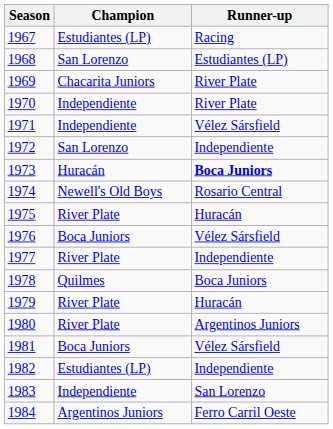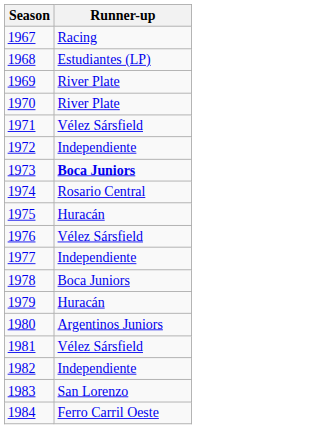 <table class="wikitable sortable">
 <tr>
 <th width=50px>Season</th>
-<th width=150px>Champion</th>
 <th width=150px>Runner-up</th>
 </tr>
 <tr>
 <td><a href='#'>1967</a></td>
-<td><a href='#'>Estudiantes (LP)</a></td>
 <td><a href='#'>Racing</a></td>
 </tr>
 <tr>
 <td><a href='#'>1968</a></td>
-<td><a href='#'>San Lorenzo</a></td>
 <td><a href='#'>Estudiantes (LP)</a></td>
 </tr>
 <tr>
 <td><a href='#'>1969</a></td>
-<td><a href='#'>Chacarita Juniors</a></td>
 <td><a href='#'>River Plate</a></td>
 </tr>
 <tr>
 <td><a href='#'>1970</a></td>
-<td><a href='#'>Independiente</a></td>
 <td><a href='#'>River Plate</a></td>
 </tr>
 <tr>
 <td><a href='#'>1971</a></td>
-<td><a href='#'>Independiente</a></td>
 <td><a href='#'>Vélez Sársfield</a></td>
 </tr>
 <tr>
 <td><a href='#'>1972</a></td>
-<td><a href='#'>San Lorenzo</a></td>
 <td><a href='#'>Independiente</a></td>
 </tr>
 <tr>
 <td><a href='#'>1973</a></td>
-<td><a href='#'>Huracán</a></td>
 <td><strong><a href='#'>Boca Juniors</a></strong></td>
 </tr>
 <tr>
 <td><a href='#'>1974</a></td>
-<td><a href='#'>Newell's Old Boys</a></td>
 <td><a href='#'>Rosario Central</a></td>
 </tr>
 <tr>
 <td><a href='#'>1975</a></td>
-<td><a href='#'>River Plate</a></td>
 <td><a href='#'>Huracán</a></td>
 </tr>
 <tr>
 <td><a href='#'>1976</a></td>
-<td><a href='#'>Boca Juniors</a></td>
 <td><a href='#'>Vélez Sársfield</a></td>
 </tr>
 <tr>
 <td><a href='#'>1977</a></td>
-<td><a href='#'>River Plate</a></td>
 <td><a href='#'>Independiente</a></td>
 </tr>
 <tr>
 <td><a href='#'>1978</a></td>
-<td><a href='#'>Quilmes</a></td>
 <td><a href='#'>Boca Juniors</a></td>
 </tr>
 <tr>
 <td><a href='#'>1979</a></td>
-<td><a href='#'>River Plate</a></td>
 <td><a href='#'>Huracán</a></td>
 </tr>
 <tr>
 <td><a href='#'>1980</a></td>
-<td><a href='#'>River Plate</a></td>
 <td><a href='#'>Argentinos Juniors</a></td>
 </tr>
 <tr>
 <td><a href='#'>1981</a></td>
-<td><a href='#'>Boca Juniors</a></td>
 <td><a href='#'>Vélez Sársfield</a></td>
 </tr>
 <tr>
 <td><a href='#'>1982</a></td>
-<td><a href='#'>Estudiantes (LP)</a></td>
 <td><a href='#'>Independiente</a></td>
 </tr>
 <tr>
 <td><a href='#'>1983</a></td>
-<td><a href='#'>Independiente</a></td>
 <td><a href='#'>San Lorenzo</a></td>
 </tr>
 <tr>
 <td><a href='#'>1984</a></td>
-<td><a href='#'>Argentinos Juniors</a></td>
 <td><a href='#'>Ferro Carril Oeste</a></td>
 </tr>
 </table>
